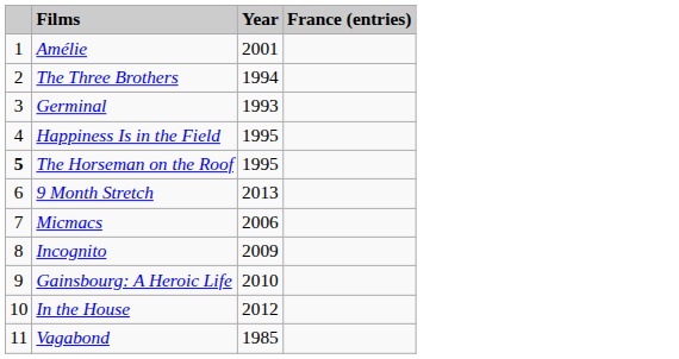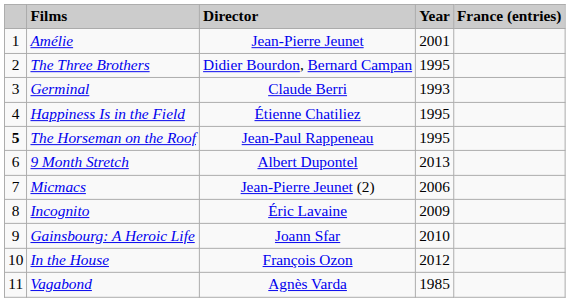 <table class="sortable wikitable" style="font-size: 100%">
 <tr style="background:#ccc;">
 <td></td>
 <td><strong>Films</strong></td>
+<td><strong>Director</strong></td>
 <td><strong>Year</strong></td>
 <td><strong>France (entries)</strong></td>
 </tr>
 <tr>
 <td style="text-align:center;">1</td>
 <td><em><a href='#'>Amélie</a></em></td>
+<td style="text-align:center;"><a href='#'>Jean-Pierre Jeunet</a></td>
 <td style="text-align:center;">2001</td>
 <td style="text-align:center;"></td>
 </tr>
 <tr>
 <td style="text-align:center;">2</td>
 <td><em><a href='#'>The Three Brothers</a></em></td>
-<td style="text-align:center;">1994</td>
+<td style="text-align:center;"><a href='#'>Didier Bourdon</a>, <a href='#'>Bernard Campan</a></td>
+<td style="text-align:center;">1995</td>
 <td style="text-align:center;"></td>
 </tr>
 <tr>
 <td style="text-align:center;">3</td>
 <td><em><a href='#'>Germinal</a></em></td>
+<td style="text-align:center;"><a href='#'>Claude Berri</a></td>
 <td style="text-align:center;">1993</td>
 <td style="text-align:center;"></td>
 </tr>
 <tr>
 <td style="text-align:center;">4</td>
 <td><em><a href='#'>Happiness Is in the Field</a></em></td>
+<td style="text-align:center;"><a href='#'>Étienne Chatiliez</a></td>
 <td style="text-align:center;">1995</td>
 <td style="text-align:center;"></td>
 </tr>
 <tr>
 <td style="text-align:center;"><strong>5</strong></td>
 <td><em><a href='#'>The Horseman on the Roof</a></em></td>
+<td style="text-align:center;"><a href='#'>Jean-Paul Rappeneau</a></td>
 <td style="text-align:center;">1995</td>
 <td style="text-align:center;"></td>
 </tr>
 <tr>
 <td style="text-align:center;">6</td>
 <td><em><a href='#'>9 Month Stretch</a></em></td>
+<td style="text-align:center;"><a href='#'>Albert Dupontel</a></td>
 <td style="text-align:center;">2013</td>
 <td style="text-align:center;"></td>
 </tr>
 <tr>
 <td style="text-align:center;">7</td>
 <td><em><a href='#'>Micmacs</a></em></td>
+<td style="text-align:center;"><a href='#'>Jean-Pierre Jeunet</a> (2)</td>
 <td style="text-align:center;">2006</td>
 <td style="text-align:center;"></td>
 </tr>
 <tr>
 <td style="text-align:center;">8</td>
 <td><em><a href='#'>Incognito</a></em></td>
+<td style="text-align:center;"><a href='#'>Éric Lavaine</a></td>
 <td style="text-align:center;">2009</td>
 <td style="text-align:center;"></td>
 </tr>
 <tr>
 <td style="text-align:center;">9</td>
 <td><em><a href='#'>Gainsbourg: A Heroic Life</a></em></td>
+<td style="text-align:center;"><a href='#'>Joann Sfar</a></td>
 <td style="text-align:center;">2010</td>
 <td style="text-align:center;"></td>
 </tr>
 <tr>
 <td style="text-align:center;">10</td>
 <td><em><a href='#'>In the House</a></em></td>
+<td style="text-align:center;"><a href='#'>François Ozon</a></td>
 <td style="text-align:center;">2012</td>
 <td style="text-align:center;"></td>
 </tr>
 <tr>
 <td style="text-align:center;">11</td>
 <td><em><a href='#'>Vagabond</a></em></td>
+<td style="text-align:center;"><a href='#'>Agnès Varda</a></td>
 <td style="text-align:center;">1985</td>
 <td style="text-align:center;"></td>
 </tr>
 </table>
